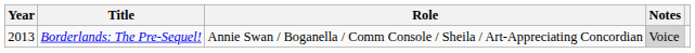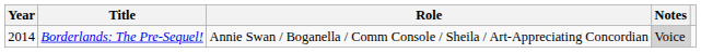 <table class = "wikitable">
 <tr>
 <th>Year</th>
 <th>Title</th>
 <th>Role</th>
 <th>Notes</th>
 <th></th>
 </tr>
 <tr>
-<td>2013</td>
+<td>2014</td>
 <td><em><a href='#'>Borderlands: The Pre-Sequel!</a></em></td>
 <td>Annie Swan / Boganella / Comm Console / Sheila / Art-Appreciating Concordian</td>
 <td style="background: lightgrey;">Voice</td>
 <td></td>
 </tr>
 </table>
